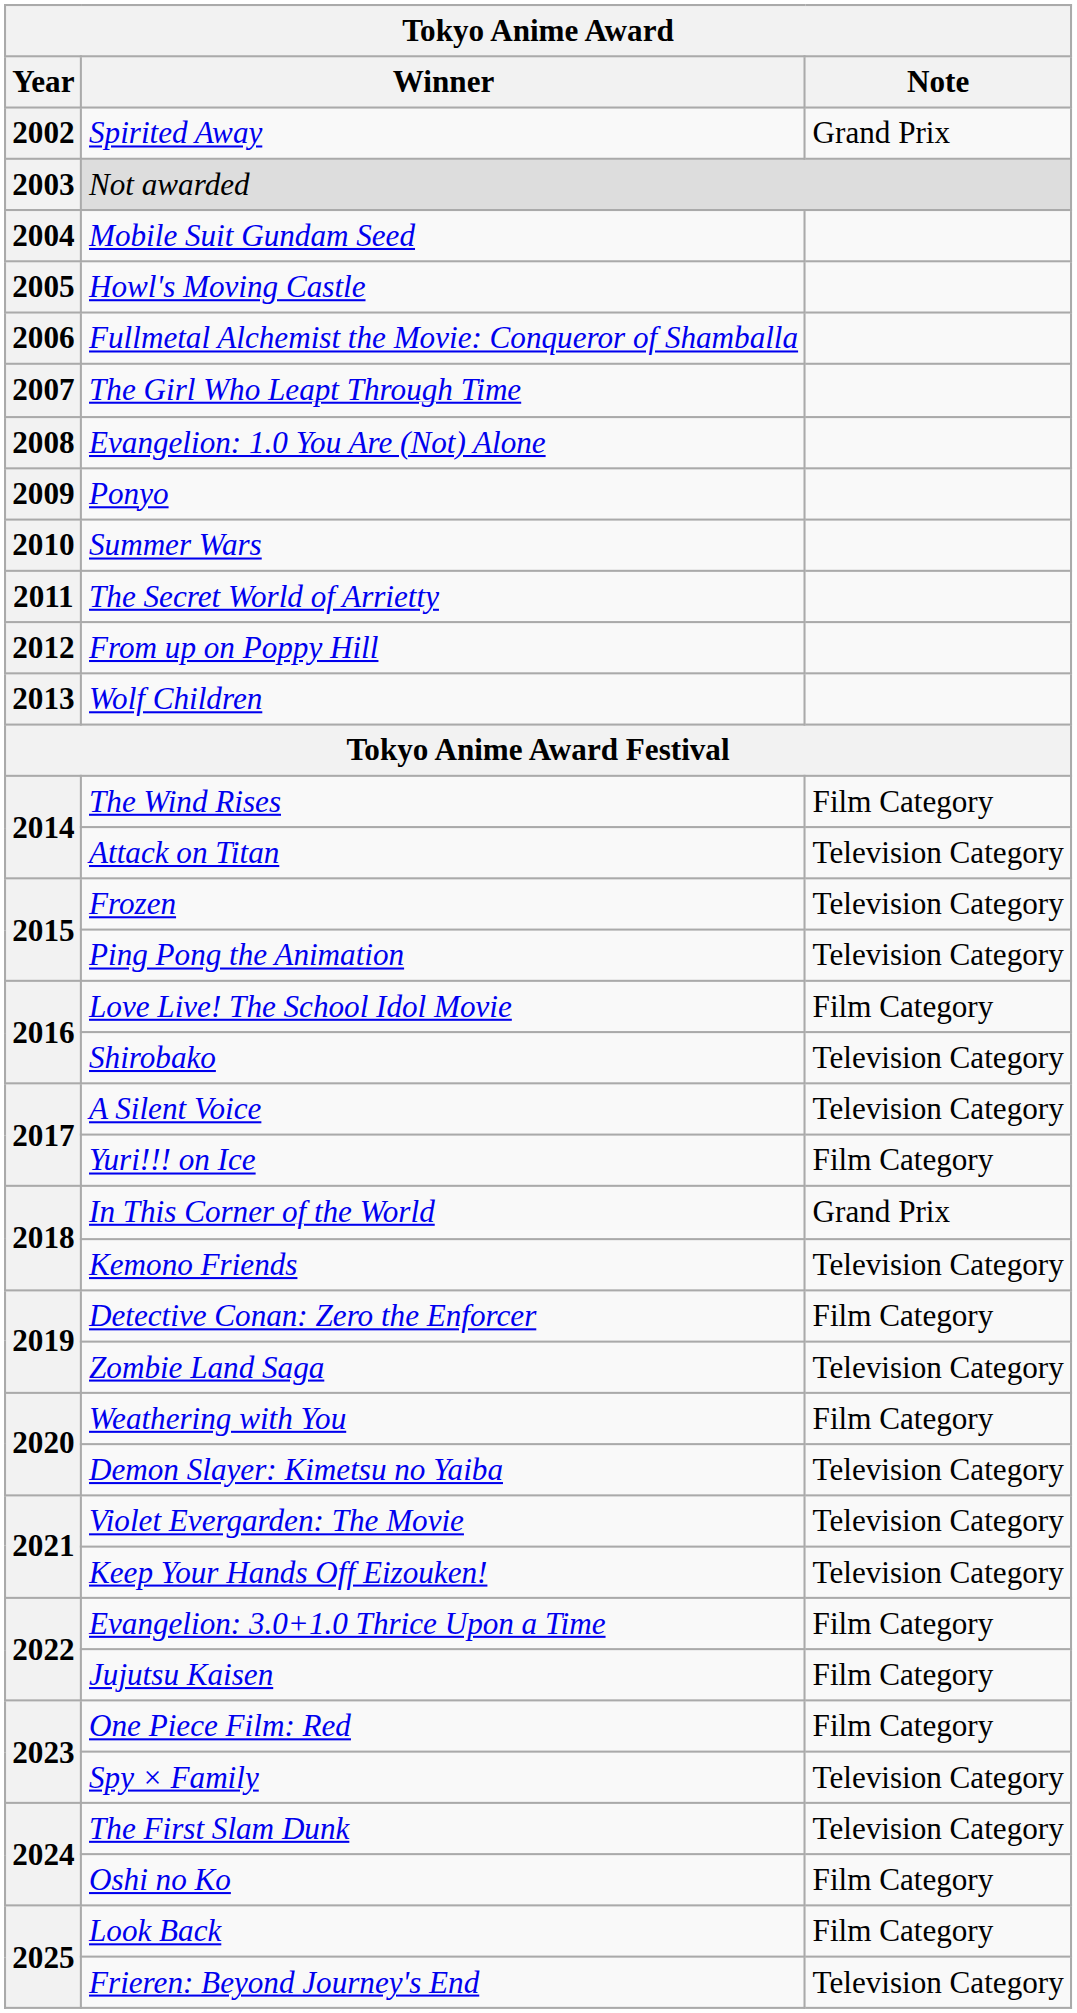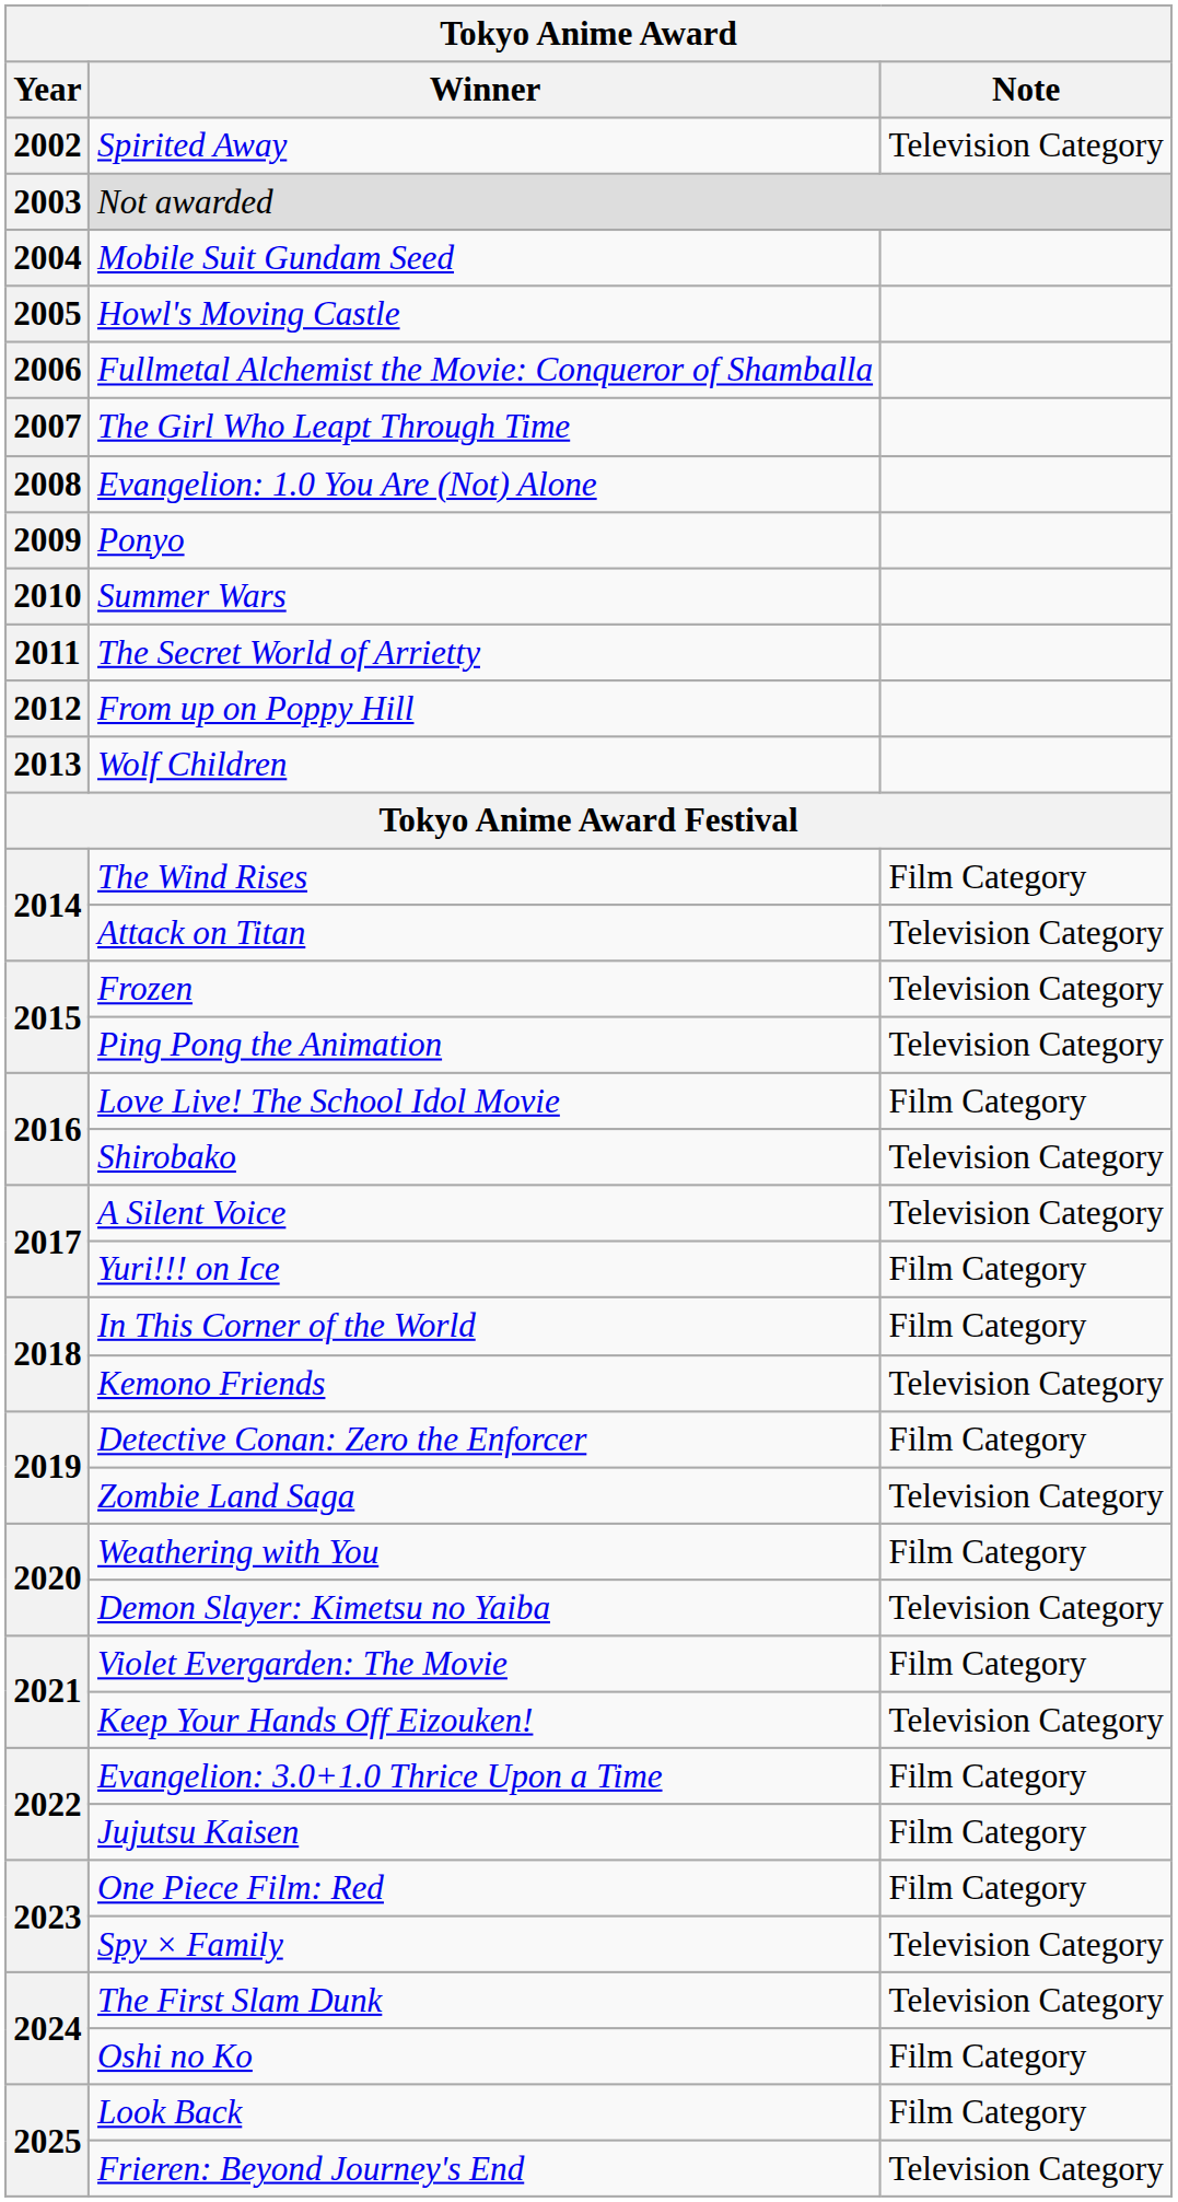 <table class="wikitable" style="font-size: 95%;">
 <tr>
 <th colspan="3">Tokyo Anime Award</th>
 </tr>
 <tr>
 <th>Year</th>
 <th>Winner</th>
 <th>Note</th>
 </tr>
 <tr>
 <th>2002</th>
 <td><em><a href='#'>Spirited Away</a></em></td>
-<td>Grand Prix</td>
+<td>Television Category</td>
 </tr>
 <tr bgcolor="#DDDDDD">
 <th>2003</th>
 <td colspan="2"><em>Not awarded</em></td>
 </tr>
 <tr>
 <th>2004</th>
 <td><em><a href='#'>Mobile Suit Gundam Seed</a></em></td>
 <td></td>
 </tr>
 <tr>
 <th>2005</th>
 <td><em><a href='#'>Howl's Moving Castle</a></em></td>
 <td></td>
 </tr>
 <tr>
 <th>2006</th>
 <td><em><a href='#'>Fullmetal Alchemist the Movie: Conqueror of Shamballa</a></em></td>
 <td></td>
 </tr>
 <tr>
 <th>2007</th>
 <td><em><a href='#'>The Girl Who Leapt Through Time</a></em></td>
 <td></td>
 </tr>
 <tr>
 <th>2008</th>
 <td><em><a href='#'>Evangelion: 1.0 You Are (Not) Alone</a></em></td>
 <td></td>
 </tr>
 <tr>
 <th>2009</th>
 <td><em><a href='#'>Ponyo</a></em></td>
 <td></td>
 </tr>
 <tr>
 <th>2010</th>
 <td><em><a href='#'>Summer Wars</a></em></td>
 <td></td>
 </tr>
 <tr>
 <th>2011</th>
 <td><em><a href='#'>The Secret World of Arrietty</a></em></td>
 <td></td>
 </tr>
 <tr>
 <th>2012</th>
 <td><em><a href='#'>From up on Poppy Hill</a></em></td>
 <td></td>
 </tr>
 <tr>
 <th>2013</th>
 <td><em><a href='#'>Wolf Children</a></em></td>
 <td></td>
 </tr>
 <tr>
 <th colspan="3">Tokyo Anime Award Festival</th>
 </tr>
 <tr>
 <th rowspan="2">2014</th>
 <td><em><a href='#'>The Wind Rises</a></em></td>
 <td>Film Category</td>
 </tr>
 <tr>
 <td><em><a href='#'>Attack on Titan</a></em></td>
 <td>Television Category</td>
 </tr>
 <tr>
 <th rowspan="2">2015</th>
 <td><em><a href='#'>Frozen</a></em></td>
 <td>Television Category </td>
 </tr>
 <tr>
 <td><em><a href='#'>Ping Pong the Animation</a></em></td>
 <td>Television Category</td>
 </tr>
 <tr>
 <th rowspan="2">2016</th>
 <td><em><a href='#'>Love Live! The School Idol Movie</a></em></td>
 <td>Film Category</td>
 </tr>
 <tr>
 <td><em><a href='#'>Shirobako</a></em></td>
 <td>Television Category</td>
 </tr>
 <tr>
 <th rowspan="2">2017</th>
 <td><em><a href='#'>A Silent Voice</a></em></td>
 <td>Television Category</td>
 </tr>
 <tr>
 <td><em><a href='#'>Yuri!!! on Ice</a></em></td>
 <td>Film Category</td>
 </tr>
 <tr>
 <th rowspan="2">2018</th>
 <td><em><a href='#'>In This Corner of the World</a></em></td>
-<td>Grand Prix</td>
+<td>Film Category</td>
 </tr>
 <tr>
 <td><em><a href='#'>Kemono Friends</a></em></td>
 <td>Television Category</td>
 </tr>
 <tr>
 <th rowspan="2">2019</th>
 <td><em><a href='#'>Detective Conan: Zero the Enforcer</a></em></td>
 <td>Film Category</td>
 </tr>
 <tr>
 <td><em><a href='#'>Zombie Land Saga</a></em></td>
 <td>Television Category</td>
 </tr>
 <tr>
 <th rowspan=2>2020</th>
 <td><em><a href='#'>Weathering with You</a></em></td>
 <td>Film Category</td>
 </tr>
 <tr>
 <td><em><a href='#'>Demon Slayer: Kimetsu no Yaiba</a></em></td>
 <td>Television Category</td>
 </tr>
 <tr>
 <th rowspan=2>2021</th>
 <td><em><a href='#'>Violet Evergarden: The Movie</a></em></td>
-<td>Television Category</td>
+<td>Film Category</td>
 </tr>
 <tr>
 <td><em><a href='#'>Keep Your Hands Off Eizouken!</a></em></td>
 <td>Television Category</td>
 </tr>
 <tr>
 <th rowspan=2>2022</th>
 <td><em><a href='#'>Evangelion: 3.0+1.0 Thrice Upon a Time</a></em></td>
 <td>Film Category</td>
 </tr>
 <tr>
 <td><em><a href='#'>Jujutsu Kaisen</a></em></td>
 <td>Film Category </td>
 </tr>
 <tr>
 <th rowspan=2>2023</th>
 <td><em><a href='#'>One Piece Film: Red</a></em></td>
 <td>Film Category</td>
 </tr>
 <tr>
 <td><em><a href='#'>Spy × Family</a></em></td>
 <td>Television Category</td>
 </tr>
 <tr>
 <th rowspan=2>2024</th>
 <td><em><a href='#'>The First Slam Dunk</a></em></td>
 <td>Television Category</td>
 </tr>
 <tr>
 <td><em><a href='#'>Oshi no Ko</a></em></td>
 <td>Film Category</td>
 </tr>
 <tr>
 <th rowspan=2>2025</th>
 <td><em><a href='#'>Look Back</a></em></td>
 <td>Film Category</td>
 </tr>
 <tr>
 <td><em><a href='#'>Frieren: Beyond Journey's End</a></em></td>
 <td>Television Category</td>
 </tr>
 </table>
